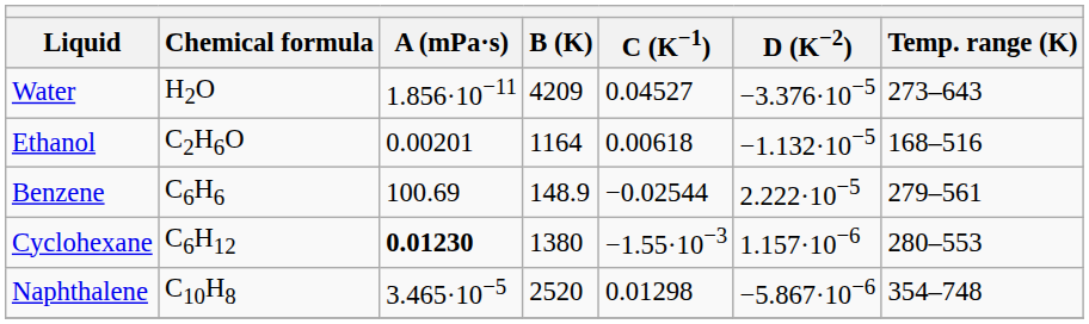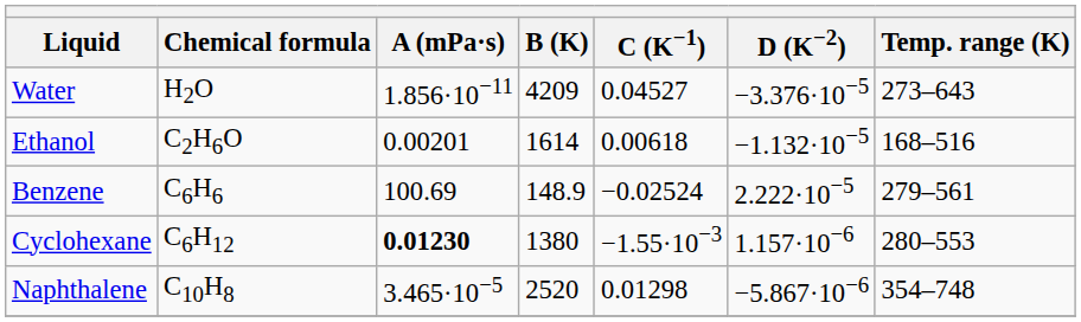 <table class="wikitable"|>
 <tr>
 <th scope="row" colspan=7></th>
 </tr>
 <tr>
 <th scope="col">Liquid</th>
 <th scope="col">Chemical formula</th>
 <th scope="col">A (mPa·s)</th>
 <th scope="col">B (K)</th>
 <th scope="col">C (K<sup>−1</sup>)</th>
 <th scope="col">D (K<sup>−2</sup>)</th>
 <th scope="col">Temp. range (K)</th>
 </tr>
 <tr>
 <td><a href='#'>Water</a></td>
 <td>H<sub>2</sub>O</td>
 <td>1.856·10<sup>−11</sup></td>
 <td>4209</td>
 <td>0.04527</td>
 <td>−3.376·10<sup>−5</sup></td>
 <td>273–643</td>
 </tr>
 <tr>
 <td><a href='#'>Ethanol</a></td>
 <td>C<sub>2</sub>H<sub>6</sub>O</td>
 <td>0.00201</td>
-<td>1164</td>
+<td>1614</td>
 <td>0.00618</td>
 <td>−1.132·10<sup>−5</sup></td>
 <td>168–516</td>
 </tr>
 <tr>
 <td><a href='#'>Benzene</a></td>
 <td>C<sub>6</sub>H<sub>6</sub></td>
 <td>100.69</td>
 <td>148.9</td>
-<td>−0.02544</td>
+<td>−0.02524</td>
 <td>2.222·10<sup>−5</sup></td>
 <td>279–561</td>
 </tr>
 <tr>
 <td><a href='#'>Cyclohexane</a></td>
 <td>C<sub>6</sub>H<sub>12</sub></td>
 <td><strong>0.01230</strong></td>
 <td>1380</td>
 <td>−1.55·10<sup>−3</sup></td>
 <td>1.157·10<sup>−6</sup></td>
 <td>280–553</td>
 </tr>
 <tr>
 <td><a href='#'>Naphthalene</a></td>
 <td>C<sub>10</sub>H<sub>8</sub></td>
 <td>3.465·10<sup>−5</sup></td>
 <td>2520</td>
 <td>0.01298</td>
 <td>−5.867·10<sup>−6</sup></td>
 <td>354–748</td>
 </tr>
 <tr>
 </tr>
 </table>
